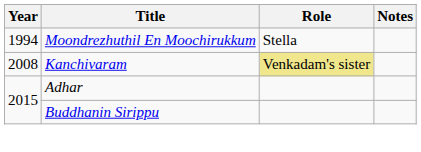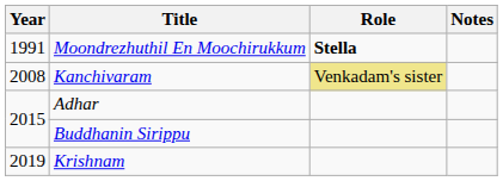 <table class="wikitable sortable">
 <tr>
 <th scope="col">Year</th>
 <th scope="col">Title</th>
 <th scope="col">Role</th>
 <th scope="col" class="unsortable">Notes</th>
 </tr>
 <tr>
-<td>1994</td>
+<td>1991</td>
 <td><em><a href='#'>Moondrezhuthil En Moochirukkum</a></em></td>
-<td>Stella</td>
+<td><strong>Stella</strong></td>
 <td></td>
 </tr>
 <tr>
 <td>2008</td>
 <td><em><a href='#'>Kanchivaram</a></em></td>
 <td style="background: khaki;">Venkadam's sister</td>
 <td></td>
 </tr>
 <tr>
 <td rowspan=2>2015</td>
 <td><em>Adhar</em></td>
 <td></td>
 <td></td>
 </tr>
 <tr>
 <td><em><a href='#'>Buddhanin Sirippu</a></em></td>
 <td></td>
 <td></td>
 </tr>
+<tr>
+<td>2019</td>
+<td><em><a href='#'>Krishnam</a></em></td>
+<td></td>
+<td></td>
+</tr>
 </table>
